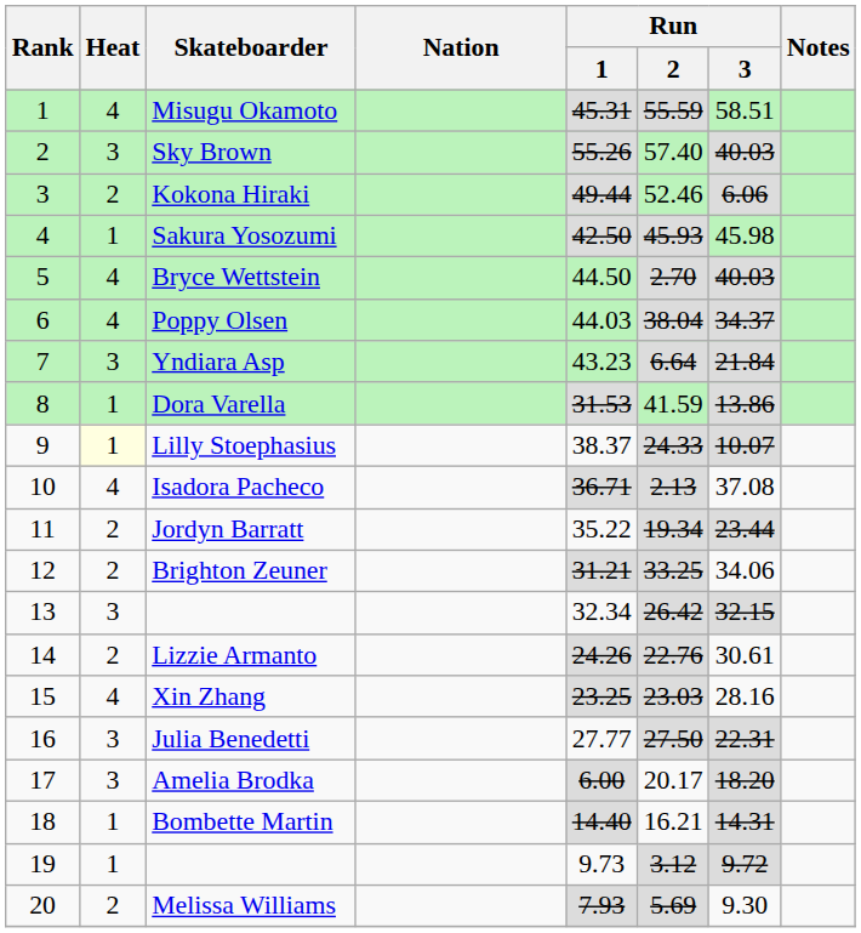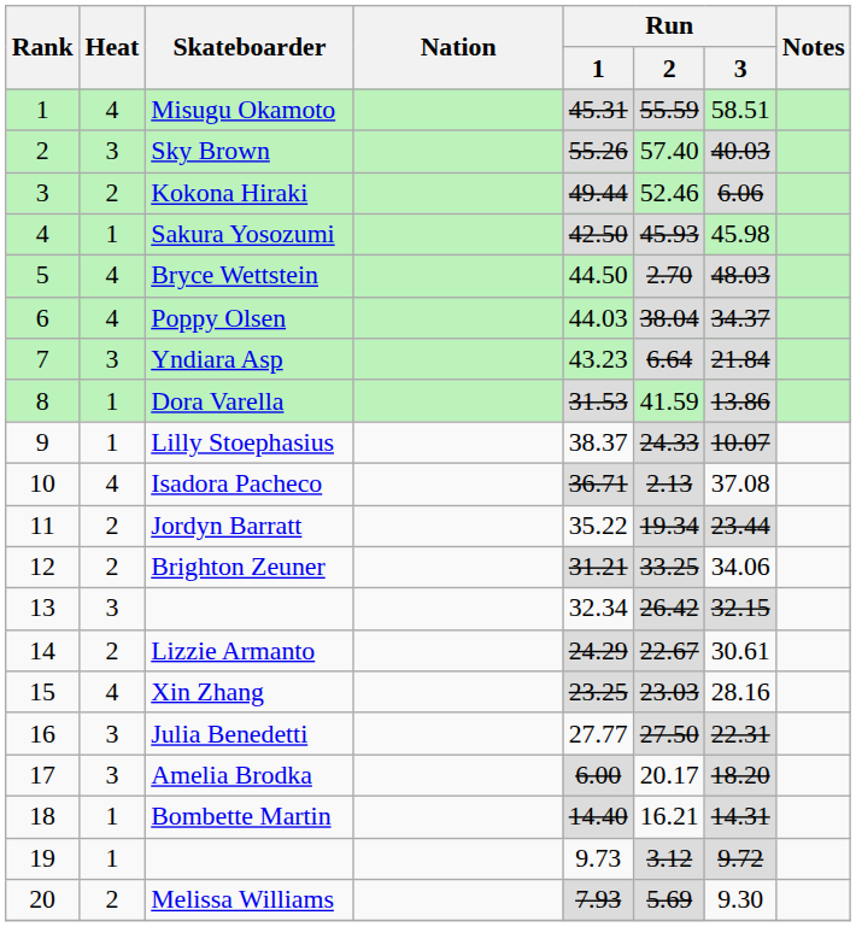 <table class="wikitable sortable" style="text-align:center">
 <tr>
 <th rowspan="2" width="30">Rank</th>
 <th rowspan="2" width="30">Heat</th>
 <th rowspan="2" width="120">Skateboarder</th>
 <th rowspan="2" width="120">Nation</th>
 <th colspan="3">Run</th>
 <th rowspan="2" width="30">Notes</th>
 </tr>
 <tr>
 <th width="20">1</th>
 <th width="20">2</th>
 <th width="20">3</th>
 </tr>
 <tr bgcolor="bbf3bb">
 <td>1</td>
 <td>4</td>
 <td align="left"><a href='#'>Misugu Okamoto</a></td>
 <td align="left"></td>
 <td bgcolor="gainsboro"><s>45.31</s></td>
 <td bgcolor="gainsboro"><s>55.59</s></td>
 <td>58.51</td>
 <td></td>
 </tr>
 <tr bgcolor="bbf3bb">
 <td>2</td>
 <td>3</td>
 <td align="left"><a href='#'>Sky Brown</a></td>
 <td align="left"></td>
 <td bgcolor="gainsboro"><s>55.26</s></td>
 <td>57.40</td>
 <td bgcolor="gainsboro"><s>40.03</s></td>
 <td></td>
 </tr>
 <tr bgcolor="bbf3bb">
 <td>3</td>
 <td>2</td>
 <td align="left"><a href='#'>Kokona Hiraki</a></td>
 <td align="left"></td>
 <td bgcolor="gainsboro"><s>49.44</s></td>
 <td>52.46</td>
 <td bgcolor="gainsboro"><s>6.06</s></td>
 <td></td>
 </tr>
 <tr bgcolor="bbf3bb">
 <td>4</td>
 <td>1</td>
 <td align="left"><a href='#'>Sakura Yosozumi</a></td>
 <td align="left"></td>
 <td bgcolor="gainsboro"><s>42.50</s></td>
 <td bgcolor="gainsboro"><s>45.93</s></td>
 <td>45.98</td>
 <td></td>
 </tr>
 <tr bgcolor="bbf3bb">
 <td>5</td>
 <td>4</td>
 <td align="left"><a href='#'>Bryce Wettstein</a></td>
 <td align="left"></td>
 <td>44.50</td>
 <td bgcolor="gainsboro"><s>2.70</s></td>
-<td bgcolor="gainsboro"><s>40.03</s></td>
+<td bgcolor="gainsboro"><s>48.03</s></td>
 <td></td>
 </tr>
 <tr bgcolor="bbf3bb">
 <td>6</td>
 <td>4</td>
 <td align="left"><a href='#'>Poppy Olsen</a></td>
 <td align="left"></td>
 <td>44.03</td>
 <td bgcolor="gainsboro"><s>38.04</s></td>
 <td bgcolor="gainsboro"><s>34.37</s></td>
 <td></td>
 </tr>
 <tr bgcolor="bbf3bb">
 <td>7</td>
 <td>3</td>
 <td align="left"><a href='#'>Yndiara Asp</a></td>
 <td align="left"></td>
 <td>43.23</td>
 <td bgcolor="gainsboro"><s>6.64</s></td>
 <td bgcolor="gainsboro"><s>21.84</s></td>
 <td></td>
 </tr>
 <tr bgcolor="bbf3bb">
 <td>8</td>
 <td>1</td>
 <td align="left"><a href='#'>Dora Varella</a></td>
 <td align="left"></td>
 <td bgcolor="gainsboro"><s>31.53</s></td>
 <td>41.59</td>
 <td bgcolor="gainsboro"><s>13.86</s></td>
 <td></td>
 </tr>
 <tr>
 <td>9</td>
-<td style="background: lightyellow;">1</td>
+<td>1</td>
 <td align="left"><a href='#'>Lilly Stoephasius</a></td>
 <td align="left"></td>
 <td>38.37</td>
 <td bgcolor="gainsboro"><s>24.33</s></td>
 <td bgcolor="gainsboro"><s>10.07</s></td>
 <td></td>
 </tr>
 <tr>
 <td>10</td>
 <td>4</td>
 <td align="left"><a href='#'>Isadora Pacheco</a></td>
 <td align="left"></td>
 <td bgcolor="gainsboro"><s>36.71</s></td>
 <td bgcolor="gainsboro"><s>2.13</s></td>
 <td>37.08</td>
 <td></td>
 </tr>
 <tr>
 <td>11</td>
 <td>2</td>
 <td align="left"><a href='#'>Jordyn Barratt</a></td>
 <td align="left"></td>
 <td>35.22</td>
 <td bgcolor="gainsboro"><s>19.34</s></td>
 <td bgcolor="gainsboro"><s>23.44</s></td>
 <td></td>
 </tr>
 <tr>
 <td>12</td>
 <td>2</td>
 <td align="left"><a href='#'>Brighton Zeuner</a></td>
 <td align="left"></td>
 <td bgcolor="gainsboro"><s>31.21</s></td>
 <td bgcolor="gainsboro"><s>33.25</s></td>
 <td>34.06</td>
 <td></td>
 </tr>
 <tr>
 <td>13</td>
 <td>3</td>
 <td align="left"></td>
 <td align="left"></td>
 <td>32.34</td>
 <td bgcolor="gainsboro"><s>26.42</s></td>
 <td bgcolor="gainsboro"><s>32.15</s></td>
 <td></td>
 </tr>
 <tr>
 <td>14</td>
 <td>2</td>
 <td align="left"><a href='#'>Lizzie Armanto</a></td>
 <td align="left"></td>
-<td bgcolor="gainsboro"><s>24.26</s></td>
-<td bgcolor="gainsboro"><s>22.76</s></td>
+<td bgcolor="gainsboro"><s>24.29</s></td>
+<td bgcolor="gainsboro"><s>22.67</s></td>
 <td>30.61</td>
 <td></td>
 </tr>
 <tr>
 <td>15</td>
 <td>4</td>
 <td align="left"><a href='#'>Xin Zhang</a></td>
 <td align="left"></td>
 <td bgcolor="gainsboro"><s>23.25</s></td>
 <td bgcolor="gainsboro"><s>23.03</s></td>
 <td>28.16</td>
 <td></td>
 </tr>
 <tr>
 <td>16</td>
 <td>3</td>
 <td align="left"><a href='#'>Julia Benedetti</a></td>
 <td align="left"></td>
 <td>27.77</td>
 <td bgcolor="gainsboro"><s>27.50</s></td>
 <td bgcolor="gainsboro"><s>22.31</s></td>
 <td></td>
 </tr>
 <tr>
 <td>17</td>
 <td>3</td>
 <td align="left"><a href='#'>Amelia Brodka</a></td>
 <td align="left"></td>
 <td bgcolor="gainsboro"><s>6.00</s></td>
 <td>20.17</td>
 <td bgcolor="gainsboro"><s>18.20</s></td>
 <td></td>
 </tr>
 <tr>
 <td>18</td>
 <td>1</td>
 <td align="left"><a href='#'>Bombette Martin</a></td>
 <td align="left"></td>
 <td bgcolor="gainsboro"><s>14.40</s></td>
 <td>16.21</td>
 <td bgcolor="gainsboro"><s>14.31</s></td>
 <td></td>
 </tr>
 <tr>
 <td>19</td>
 <td>1</td>
 <td align="left"></td>
 <td align="left"></td>
 <td>9.73</td>
 <td bgcolor="gainsboro"><s>3.12</s></td>
 <td bgcolor="gainsboro"><s>9.72</s></td>
 <td></td>
 </tr>
 <tr>
 <td>20</td>
 <td>2</td>
 <td align="left"><a href='#'>Melissa Williams</a></td>
 <td align="left"></td>
 <td bgcolor="gainsboro"><s>7.93</s></td>
 <td bgcolor="gainsboro"><s>5.69</s></td>
 <td>9.30</td>
 <td></td>
 </tr>
 <tr>
 </tr>
 </table>
